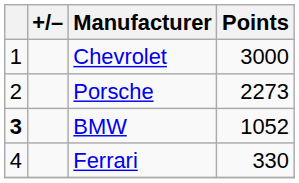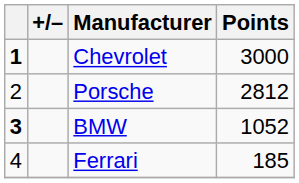 <table class="wikitable" style="font-size: 95%;">
 <tr>
 <th scope="col"></th>
 <th scope="col">+/–</th>
 <th scope="col">Manufacturer</th>
 <th scope="col">Points</th>
 </tr>
 <tr>
-<td align=center>1</td>
+<td align=center><strong>1</strong></td>
 <td align="left"></td>
 <td> <a href='#'>Chevrolet</a></td>
 <td align=right>3000</td>
 </tr>
 <tr>
 <td align=center>2</td>
 <td align="left"></td>
 <td> <a href='#'>Porsche</a></td>
-<td align=right>2273</td>
+<td align=right>2812</td>
 </tr>
 <tr>
 <td align=center><strong>3</strong></td>
 <td align="left"></td>
 <td> <a href='#'>BMW</a></td>
 <td align=right>1052</td>
 </tr>
 <tr>
 <td align=center>4</td>
 <td align="left"></td>
 <td> <a href='#'>Ferrari</a></td>
-<td align=right>330</td>
+<td align=right>185</td>
 </tr>
 <tr>
 </tr>
 </table>
